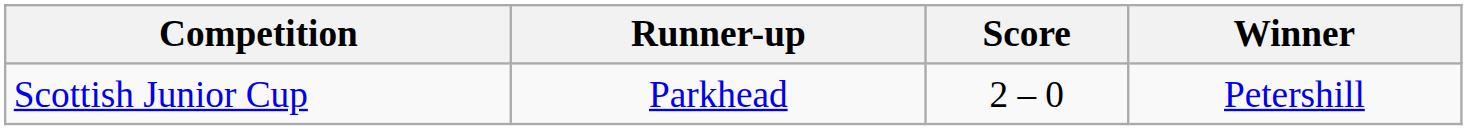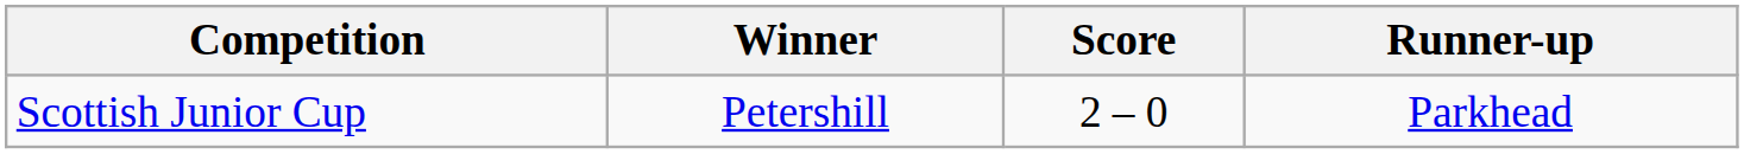 <table class="wikitable" style="text-align: center;">
 <tr>
 <th width=210>Competition</th>
+<th width=135>Winner</th>
+<th width=80>Score</th>
 <th width=170>Runner-up</th>
-<th width=80>Score</th>
-<th width=135>Winner</th>
 </tr>
 <tr>
 <td align=left><a href='#'>Scottish Junior Cup</a></td>
+<td><a href='#'>Petershill</a></td>
+<td>2 – 0</td>
 <td><a href='#'>Parkhead</a></td>
-<td>2 – 0</td>
-<td><a href='#'>Petershill</a></td>
 </tr>
 </table>
